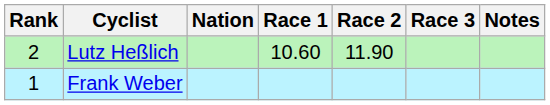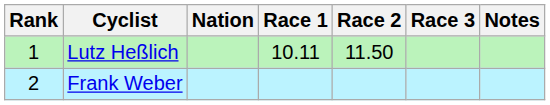 <table class="wikitable sortable" style="text-align:center">
 <tr>
 <th>Rank</th>
 <th>Cyclist</th>
 <th>Nation</th>
 <th>Race 1</th>
 <th>Race 2</th>
 <th>Race 3</th>
 <th>Notes</th>
 </tr>
 <tr bgcolor=bbf3bb>
-<td>2</td>
+<td>1</td>
 <td align=left><a href='#'>Lutz Heßlich</a></td>
 <td align=left></td>
-<td>10.60</td>
-<td>11.90</td>
+<td>10.11</td>
+<td>11.50</td>
 <td></td>
 <td></td>
 </tr>
 <tr bgcolor=bbf3ff>
-<td>1</td>
+<td>2</td>
 <td align=left><a href='#'>Frank Weber</a></td>
 <td align=left></td>
 <td></td>
 <td></td>
 <td></td>
 <td></td>
 </tr>
 </table>
